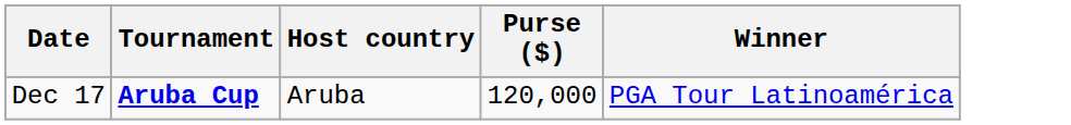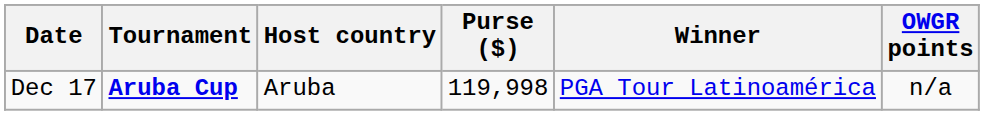 <table class="wikitable" style="font-size:95%;">
 <tr>
 <th>Date</th>
 <th>Tournament</th>
 <th>Host country</th>
 <th>Purse<br>($)</th>
 <th>Winner</th>
+<th><a href='#'>OWGR</a><br>points</th>
 </tr>
 <tr>
 <td>Dec 17</td>
 <td><strong><a href='#'>Aruba Cup</a></strong></td>
 <td>Aruba</td>
-<td align=right>120,000</td>
+<td align=right>119,998</td>
 <td><a href='#'>PGA Tour Latinoamérica</a></td>
+<td align=center>n/a</td>
 </tr>
 </table>
